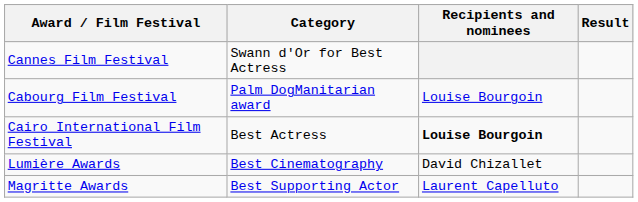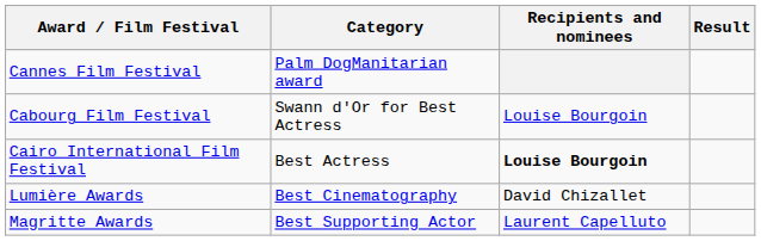 <table class="wikitable plainrowheaders sortable">
 <tr style="background:#ccc; text-align:center;">
 <th scope="col">Award / Film Festival</th>
 <th scope="col">Category</th>
 <th scope="col">Recipients and nominees</th>
 <th scope="col">Result</th>
 </tr>
 <tr>
 <td><a href='#'>Cannes Film Festival</a></td>
-<td>Swann d'Or for Best Actress</td>
+<td><a href='#'>Palm DogManitarian award</a></td>
 <th></th>
 <td></td>
 </tr>
 <tr>
 <td><a href='#'>Cabourg Film Festival</a></td>
-<td><a href='#'>Palm DogManitarian award</a></td>
+<td>Swann d'Or for Best Actress</td>
 <td><a href='#'>Louise Bourgoin</a></td>
 <td></td>
 </tr>
 <tr>
 <td><a href='#'>Cairo International Film Festival</a></td>
 <td>Best Actress</td>
 <td><strong>Louise Bourgoin</strong></td>
 <td></td>
 </tr>
 <tr>
 <td><a href='#'>Lumière Awards</a></td>
 <td><a href='#'>Best Cinematography</a></td>
 <td>David Chizallet</td>
 <td></td>
 </tr>
 <tr>
 <td><a href='#'>Magritte Awards</a></td>
 <td><a href='#'>Best Supporting Actor</a></td>
 <td><a href='#'>Laurent Capelluto</a></td>
 <td></td>
 </tr>
 </table>
